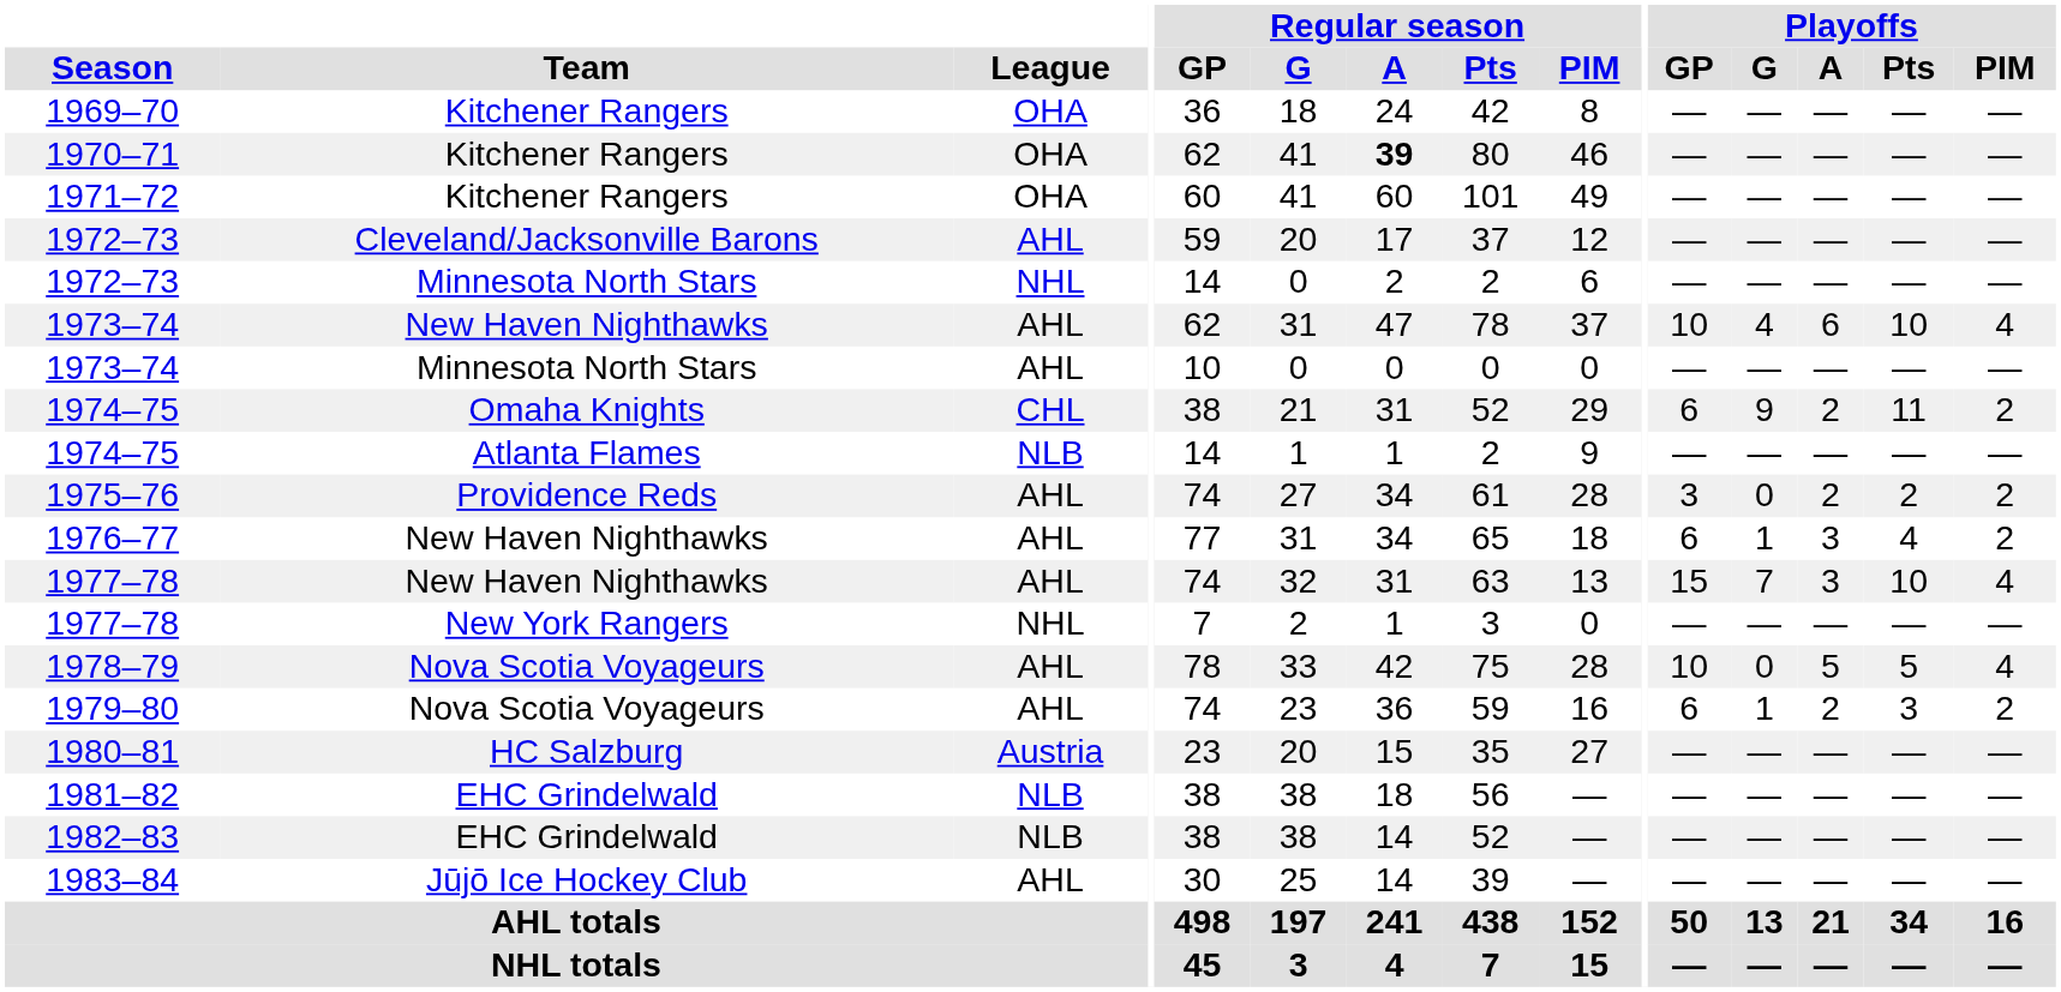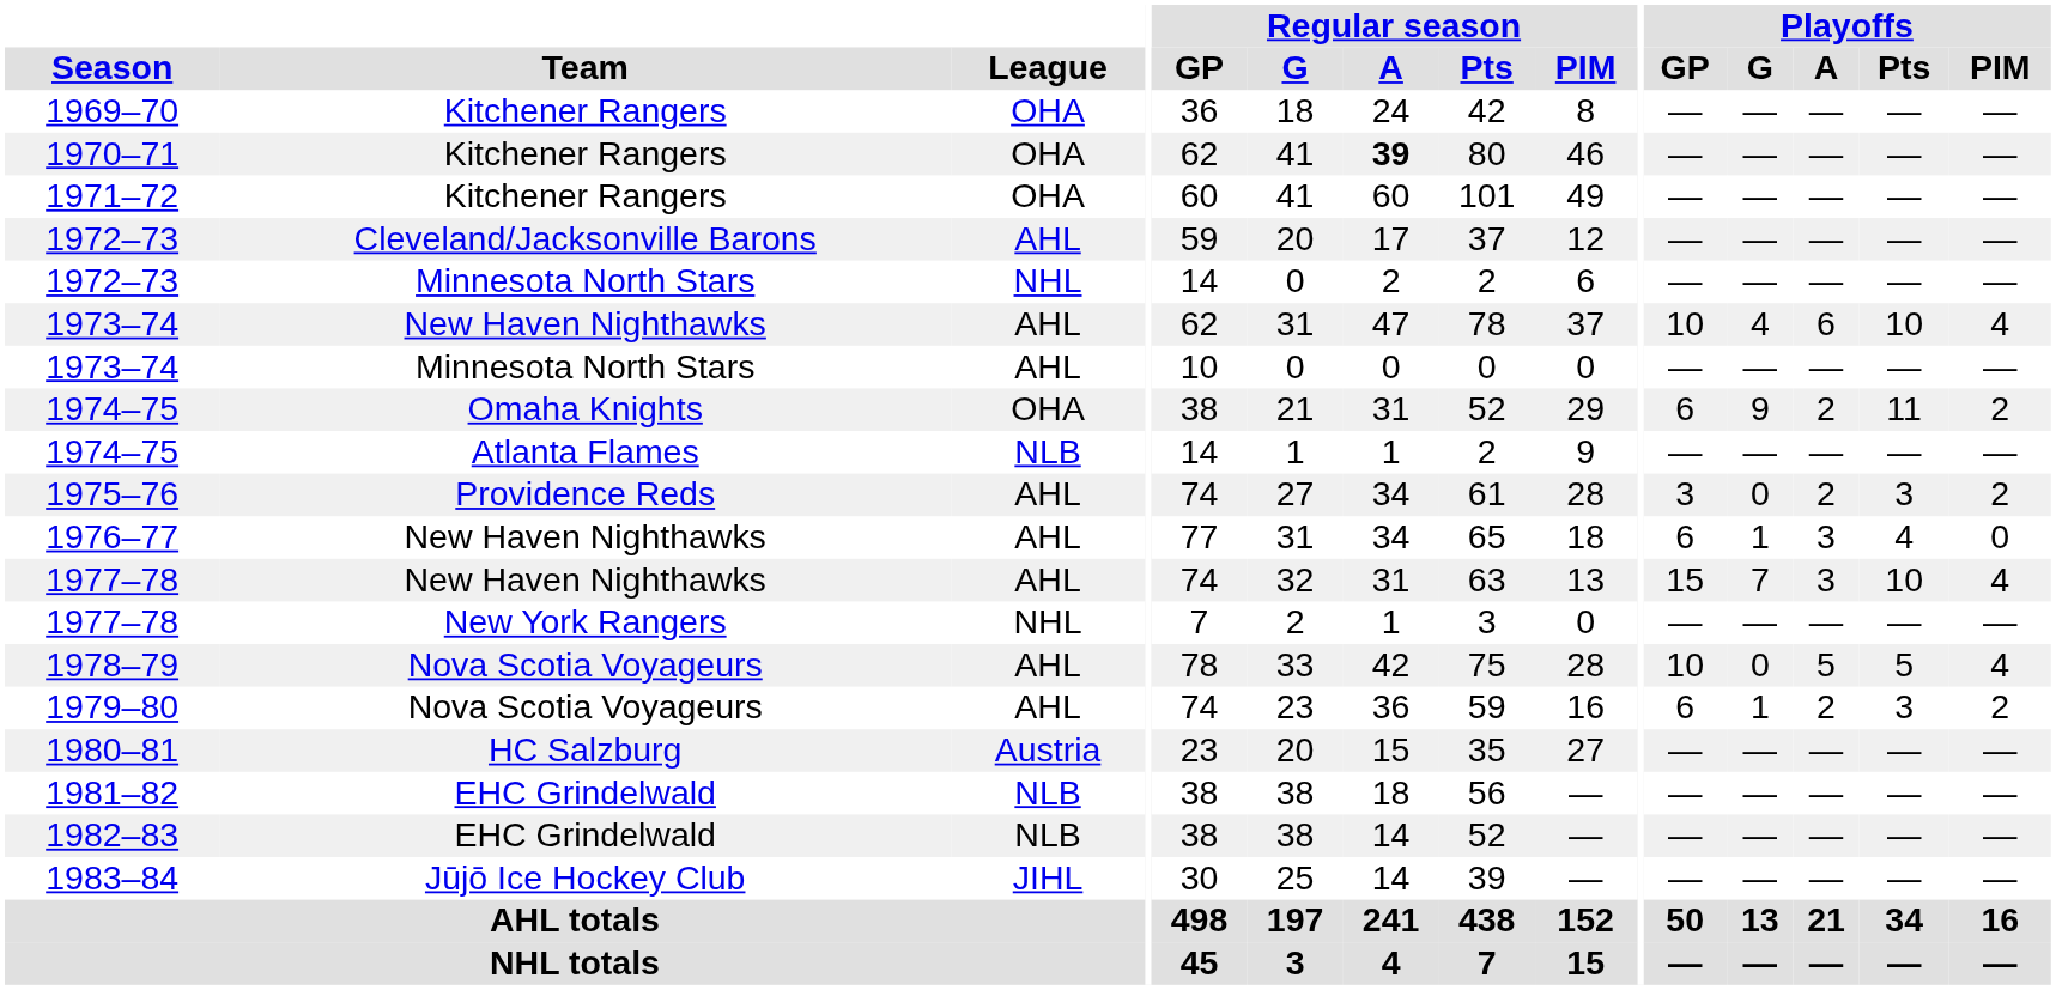 <table border="0" cellpadding="1" cellspacing="0" style="text-align:center; width:60em">
 <tr bgcolor="#e0e0e0">
 <th colspan="3" bgcolor="#ffffff"></th>
 <th rowspan="100" bgcolor="#ffffff"></th>
 <th colspan="5"><a href='#'>Regular season</a></th>
 <th rowspan="100" bgcolor="#ffffff"></th>
 <th colspan="5"><a href='#'>Playoffs</a></th>
 </tr>
 <tr bgcolor="#e0e0e0">
 <th><a href='#'>Season</a></th>
 <th>Team</th>
 <th>League</th>
 <th>GP</th>
 <th><a href='#'>G</a></th>
 <th><a href='#'>A</a></th>
 <th><a href='#'>Pts</a></th>
 <th><a href='#'>PIM</a></th>
 <th>GP</th>
 <th>G</th>
 <th>A</th>
 <th>Pts</th>
 <th>PIM</th>
 </tr>
 <tr>
 <td><a href='#'>1969–70</a></td>
 <td><a href='#'>Kitchener Rangers</a></td>
 <td><a href='#'>OHA</a></td>
 <td>36</td>
 <td>18</td>
 <td>24</td>
 <td>42</td>
 <td>8</td>
 <td>—</td>
 <td>—</td>
 <td>—</td>
 <td>—</td>
 <td>—</td>
 </tr>
 <tr bgcolor="#f0f0f0">
 <td><a href='#'>1970–71</a></td>
 <td>Kitchener Rangers</td>
 <td>OHA</td>
 <td>62</td>
 <td>41</td>
 <td><strong>39</strong></td>
 <td>80</td>
 <td>46</td>
 <td>—</td>
 <td>—</td>
 <td>—</td>
 <td>—</td>
 <td>—</td>
 </tr>
 <tr>
 <td><a href='#'>1971–72</a></td>
 <td>Kitchener Rangers</td>
 <td>OHA</td>
 <td>60</td>
 <td>41</td>
 <td>60</td>
 <td>101</td>
 <td>49</td>
 <td>—</td>
 <td>—</td>
 <td>—</td>
 <td>—</td>
 <td>—</td>
 </tr>
 <tr bgcolor="#f0f0f0">
 <td><a href='#'>1972–73</a></td>
 <td><a href='#'>Cleveland/Jacksonville Barons</a></td>
 <td><a href='#'>AHL</a></td>
 <td>59</td>
 <td>20</td>
 <td>17</td>
 <td>37</td>
 <td>12</td>
 <td>—</td>
 <td>—</td>
 <td>—</td>
 <td>—</td>
 <td>—</td>
 </tr>
 <tr>
 <td><a href='#'>1972–73</a></td>
 <td><a href='#'>Minnesota North Stars</a></td>
 <td><a href='#'>NHL</a></td>
 <td>14</td>
 <td>0</td>
 <td>2</td>
 <td>2</td>
 <td>6</td>
 <td>—</td>
 <td>—</td>
 <td>—</td>
 <td>—</td>
 <td>—</td>
 </tr>
 <tr bgcolor="#f0f0f0">
 <td><a href='#'>1973–74</a></td>
 <td><a href='#'>New Haven Nighthawks</a></td>
 <td>AHL</td>
 <td>62</td>
 <td>31</td>
 <td>47</td>
 <td>78</td>
 <td>37</td>
 <td>10</td>
 <td>4</td>
 <td>6</td>
 <td>10</td>
 <td>4</td>
 </tr>
 <tr>
 <td><a href='#'>1973–74</a></td>
 <td>Minnesota North Stars</td>
 <td>AHL</td>
 <td>10</td>
 <td>0</td>
 <td>0</td>
 <td>0</td>
 <td>0</td>
 <td>—</td>
 <td>—</td>
 <td>—</td>
 <td>—</td>
 <td>—</td>
 </tr>
 <tr bgcolor="#f0f0f0">
 <td><a href='#'>1974–75</a></td>
 <td><a href='#'>Omaha Knights</a></td>
-<td><a href='#'>CHL</a></td>
+<td>OHA</td>
 <td>38</td>
 <td>21</td>
 <td>31</td>
 <td>52</td>
 <td>29</td>
 <td>6</td>
 <td>9</td>
 <td>2</td>
 <td>11</td>
 <td>2</td>
 </tr>
 <tr>
 <td><a href='#'>1974–75</a></td>
 <td><a href='#'>Atlanta Flames</a></td>
 <td><a href='#'>NLB</a></td>
 <td>14</td>
 <td>1</td>
 <td>1</td>
 <td>2</td>
 <td>9</td>
 <td>—</td>
 <td>—</td>
 <td>—</td>
 <td>—</td>
 <td>—</td>
 </tr>
 <tr bgcolor="#f0f0f0">
 <td><a href='#'>1975–76</a></td>
 <td><a href='#'>Providence Reds</a></td>
 <td>AHL</td>
 <td>74</td>
 <td>27</td>
 <td>34</td>
 <td>61</td>
 <td>28</td>
 <td>3</td>
 <td>0</td>
 <td>2</td>
-<td>2</td>
+<td>3</td>
 <td>2</td>
 </tr>
 <tr>
 <td><a href='#'>1976–77</a></td>
 <td>New Haven Nighthawks</td>
 <td>AHL</td>
 <td>77</td>
 <td>31</td>
 <td>34</td>
 <td>65</td>
 <td>18</td>
 <td>6</td>
 <td>1</td>
 <td>3</td>
 <td>4</td>
-<td>2</td>
+<td>0</td>
 </tr>
 <tr bgcolor="#f0f0f0">
 <td><a href='#'>1977–78</a></td>
 <td>New Haven Nighthawks</td>
 <td>AHL</td>
 <td>74</td>
 <td>32</td>
 <td>31</td>
 <td>63</td>
 <td>13</td>
 <td>15</td>
 <td>7</td>
 <td>3</td>
 <td>10</td>
 <td>4</td>
 </tr>
 <tr>
 <td><a href='#'>1977–78</a></td>
 <td><a href='#'>New York Rangers</a></td>
 <td>NHL</td>
 <td>7</td>
 <td>2</td>
 <td>1</td>
 <td>3</td>
 <td>0</td>
 <td>—</td>
 <td>—</td>
 <td>—</td>
 <td>—</td>
 <td>—</td>
 </tr>
 <tr bgcolor="#f0f0f0">
 <td><a href='#'>1978–79</a></td>
 <td><a href='#'>Nova Scotia Voyageurs</a></td>
 <td>AHL</td>
 <td>78</td>
 <td>33</td>
 <td>42</td>
 <td>75</td>
 <td>28</td>
 <td>10</td>
 <td>0</td>
 <td>5</td>
 <td>5</td>
 <td>4</td>
 </tr>
 <tr>
 <td><a href='#'>1979–80</a></td>
 <td>Nova Scotia Voyageurs</td>
 <td>AHL</td>
 <td>74</td>
 <td>23</td>
 <td>36</td>
 <td>59</td>
 <td>16</td>
 <td>6</td>
 <td>1</td>
 <td>2</td>
 <td>3</td>
 <td>2</td>
 </tr>
 <tr bgcolor="#f0f0f0">
 <td><a href='#'>1980–81</a></td>
 <td><a href='#'>HC Salzburg</a></td>
 <td><a href='#'>Austria</a></td>
 <td>23</td>
 <td>20</td>
 <td>15</td>
 <td>35</td>
 <td>27</td>
 <td>—</td>
 <td>—</td>
 <td>—</td>
 <td>—</td>
 <td>—</td>
 </tr>
 <tr>
 <td><a href='#'>1981–82</a></td>
 <td><a href='#'>EHC Grindelwald</a></td>
 <td><a href='#'>NLB</a></td>
 <td>38</td>
 <td>38</td>
 <td>18</td>
 <td>56</td>
 <td>—</td>
 <td>—</td>
 <td>—</td>
 <td>—</td>
 <td>—</td>
 <td>—</td>
 </tr>
 <tr bgcolor="#f0f0f0">
 <td><a href='#'>1982–83</a></td>
 <td>EHC Grindelwald</td>
 <td>NLB</td>
 <td>38</td>
 <td>38</td>
 <td>14</td>
 <td>52</td>
 <td>—</td>
 <td>—</td>
 <td>—</td>
 <td>—</td>
 <td>—</td>
 <td>—</td>
 </tr>
 <tr>
 <td><a href='#'>1983–84</a></td>
 <td><a href='#'>Jūjō Ice Hockey Club</a></td>
-<td>AHL</td>
+<td><a href='#'>JIHL</a></td>
 <td>30</td>
 <td>25</td>
 <td>14</td>
 <td>39</td>
 <td>—</td>
 <td>—</td>
 <td>—</td>
 <td>—</td>
 <td>—</td>
 <td>—</td>
 </tr>
 <tr bgcolor="#e0e0e0">
 <th colspan="3">AHL totals</th>
 <th>498</th>
 <th>197</th>
 <th>241</th>
 <th>438</th>
 <th>152</th>
 <th>50</th>
 <th>13</th>
 <th>21</th>
 <th>34</th>
 <th>16</th>
 </tr>
 <tr bgcolor="#e0e0e0">
 <th colspan="3">NHL totals</th>
 <th>45</th>
 <th>3</th>
 <th>4</th>
 <th>7</th>
 <th>15</th>
 <th>—</th>
 <th>—</th>
 <th>—</th>
 <th>—</th>
 <th>—</th>
 </tr>
 </table>
